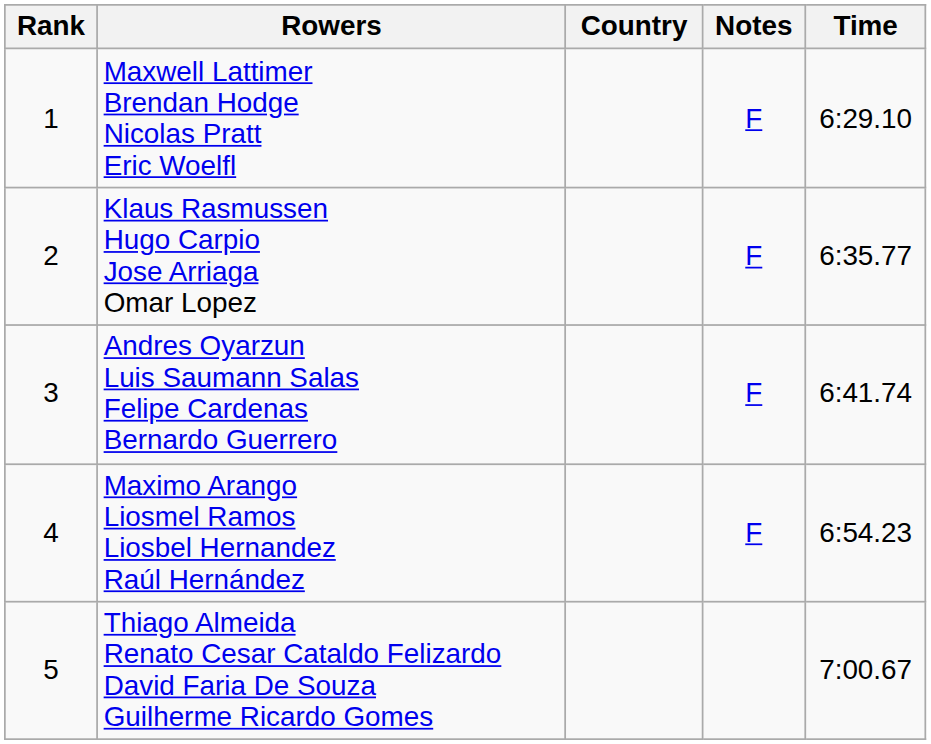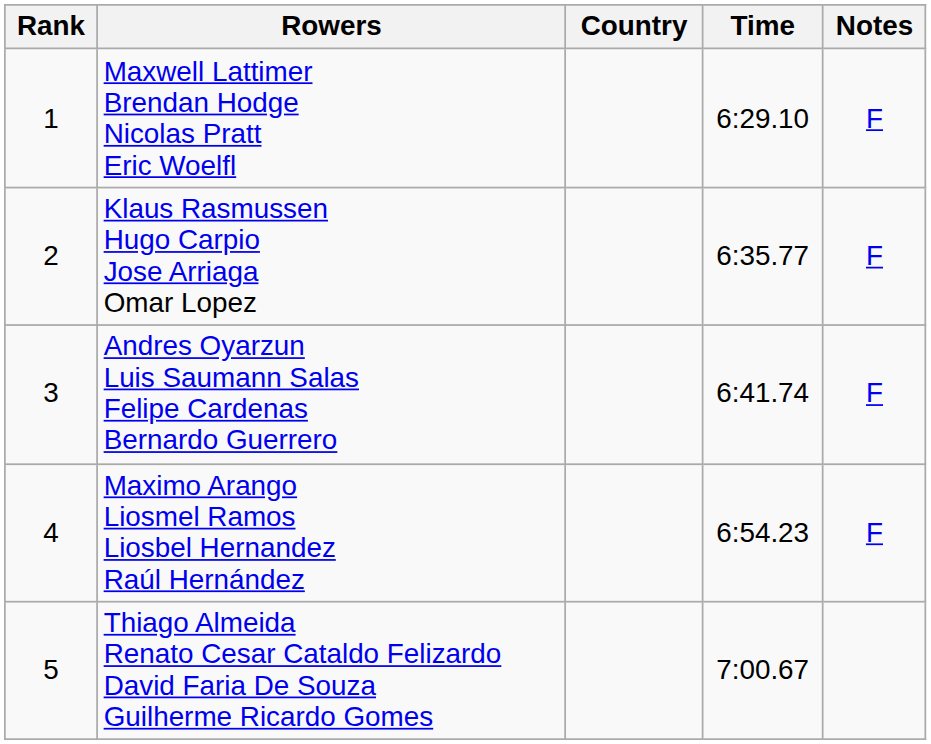 <table class="wikitable" width=60% style="text-align:center">
 <tr>
 <th>Rank</th>
 <th>Rowers</th>
 <th>Country</th>
+<th>Time</th>
 <th>Notes</th>
-<th>Time</th>
 </tr>
 <tr>
 <td>1</td>
 <td align=left><a href='#'>Maxwell Lattimer</a><br><a href='#'>Brendan Hodge</a><br><a href='#'>Nicolas Pratt</a><br><a href='#'>Eric Woelfl</a></td>
 <td align=left></td>
+<td>6:29.10</td>
 <td><a href='#'>F</a></td>
-<td>6:29.10</td>
 </tr>
 <tr>
 <td>2</td>
 <td align=left><a href='#'>Klaus Rasmussen</a><br><a href='#'>Hugo Carpio</a><br><a href='#'>Jose Arriaga</a><br>Omar Lopez</td>
 <td align=left></td>
+<td>6:35.77</td>
 <td><a href='#'>F</a></td>
-<td>6:35.77</td>
 </tr>
 <tr>
 <td>3</td>
 <td align=left><a href='#'>Andres Oyarzun</a><br><a href='#'>Luis Saumann Salas</a><br><a href='#'>Felipe Cardenas</a><br><a href='#'>Bernardo Guerrero</a></td>
 <td align=left></td>
+<td>6:41.74</td>
 <td><a href='#'>F</a></td>
-<td>6:41.74</td>
 </tr>
 <tr>
 <td>4</td>
 <td align=left><a href='#'>Maximo Arango</a><br><a href='#'>Liosmel Ramos</a><br><a href='#'>Liosbel Hernandez</a><br><a href='#'>Raúl Hernández</a></td>
 <td align=left></td>
+<td>6:54.23</td>
 <td><a href='#'>F</a></td>
-<td>6:54.23</td>
 </tr>
 <tr>
 <td>5</td>
 <td align=left><a href='#'>Thiago Almeida</a><br><a href='#'>Renato Cesar Cataldo Felizardo</a><br><a href='#'>David Faria De Souza</a><br> <a href='#'>Guilherme Ricardo Gomes</a></td>
 <td align=left></td>
+<td>7:00.67</td>
 <td></td>
-<td>7:00.67</td>
 </tr>
 </table>
